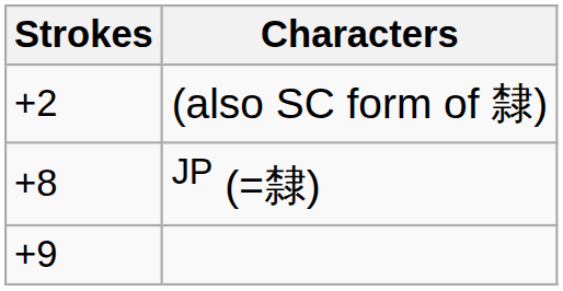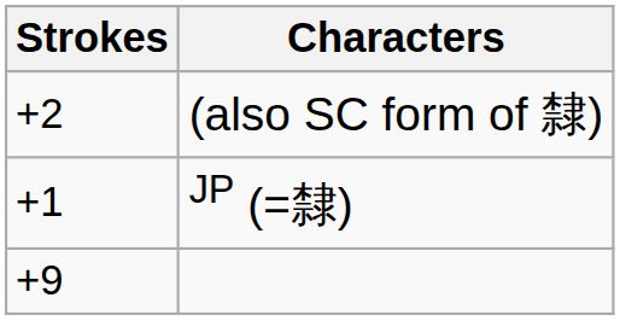 <table class="wikitable">
 <tr>
 <th>Strokes</th>
 <th>Characters</th>
 </tr>
 <tr>
 <td>+2</td>
 <td style="font-size: large;"> (also SC form of 隸)</td>
 </tr>
 <tr>
-<td>+8</td>
+<td>+1</td>
 <td style="font-size: large;"><sup>JP</sup> (=隸)</td>
 </tr>
 <tr>
 <td>+9</td>
 <td style="font-size: large;"></td>
 </tr>
 </table>
